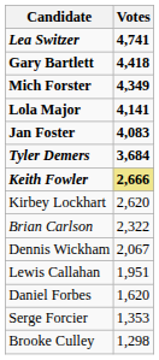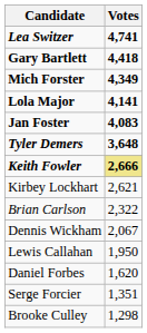 <table class="wikitable">
 <tr>
 <th>Candidate</th>
 <th>Votes</th>
 </tr>
 <tr>
 <td><strong><em>Lea Switzer</em></strong></td>
 <td><strong>4,741</strong></td>
 </tr>
 <tr>
 <td><strong>Gary Bartlett</strong></td>
 <td><strong>4,418</strong></td>
 </tr>
 <tr>
 <td><strong>Mich Forster</strong></td>
 <td><strong>4,349</strong></td>
 </tr>
 <tr>
 <td><strong>Lola Major</strong></td>
 <td><strong>4,141</strong></td>
 </tr>
 <tr>
 <td><strong>Jan Foster</strong></td>
 <td><strong>4,083</strong></td>
 </tr>
 <tr>
 <td><strong><em>Tyler Demers</em></strong></td>
-<td><strong>3,684</strong></td>
+<td><strong>3,648</strong></td>
 </tr>
 <tr>
 <td><strong><em>Keith Fowler</em></strong></td>
 <td style="background: khaki;"><strong>2,666</strong></td>
 </tr>
 <tr>
 <td>Kirbey Lockhart</td>
-<td>2,620</td>
+<td>2,621</td>
 </tr>
 <tr>
 <td><em>Brian Carlson</em></td>
 <td>2,322</td>
 </tr>
 <tr>
 <td>Dennis Wickham</td>
 <td>2,067</td>
 </tr>
 <tr>
 <td>Lewis Callahan</td>
-<td>1,951</td>
+<td>1,950</td>
 </tr>
 <tr>
 <td>Daniel Forbes</td>
 <td>1,620</td>
 </tr>
 <tr>
 <td>Serge Forcier</td>
-<td>1,353</td>
+<td>1,351</td>
 </tr>
 <tr>
 <td>Brooke Culley</td>
 <td>1,298</td>
 </tr>
 </table>
